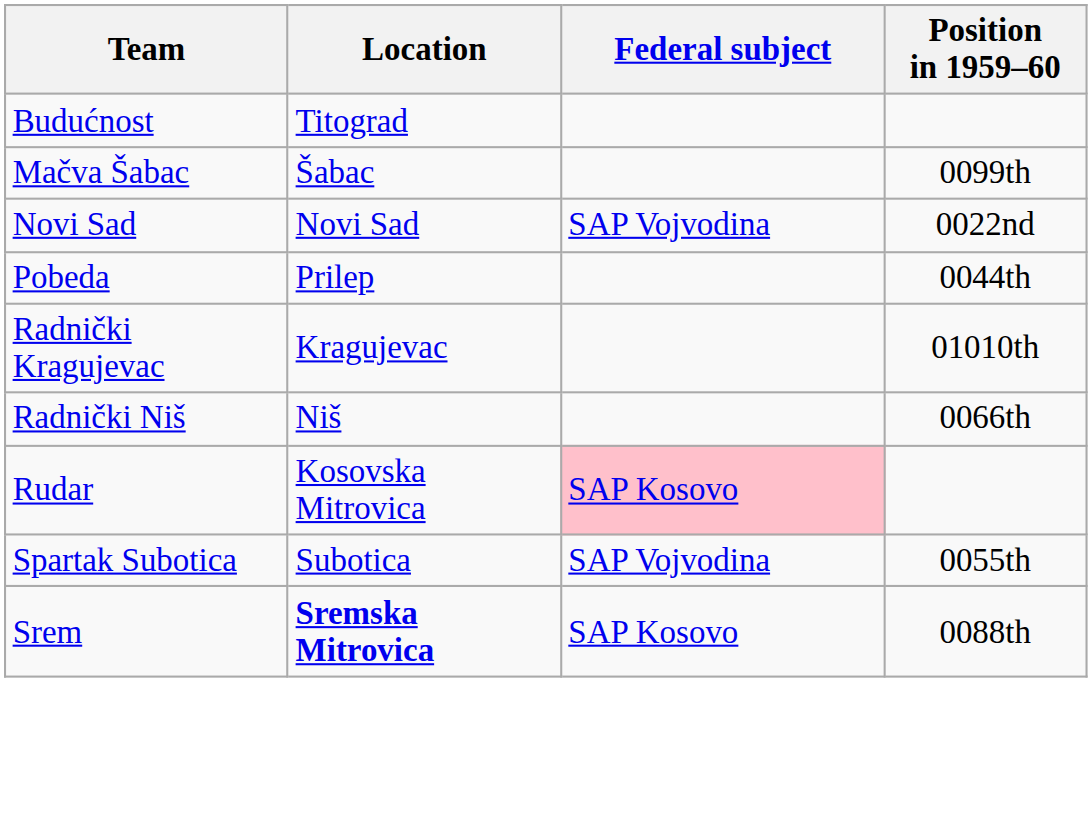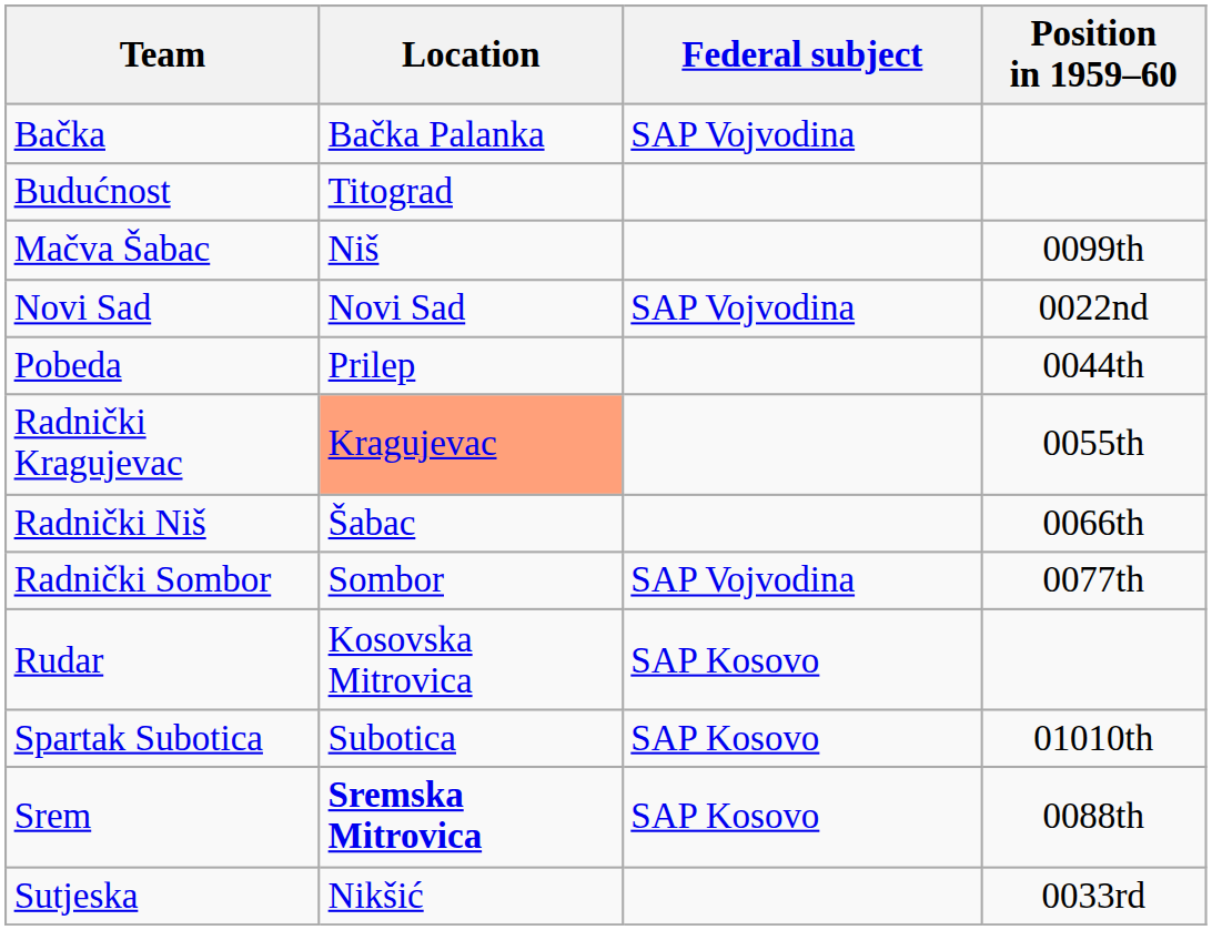 <table class="wikitable sortable" style="text-align: left;">
 <tr>
 <th width="130">Team</th>
 <th width="125">Location</th>
 <th width="150"><a href='#'>Federal subject</a></th>
 <th width="90">Position<br>in 1959–60</th>
+</tr>
+<tr>
+<td><a href='#'>Bačka</a></td>
+<td><a href='#'>Bačka Palanka</a></td>
+<td> <a href='#'>SAP Vojvodina</a></td>
+<td></td>
 </tr>
 <tr>
 <td><a href='#'>Budućnost</a></td>
 <td><a href='#'>Titograd</a></td>
 <td></td>
 <td></td>
 </tr>
 <tr>
 <td><a href='#'>Mačva Šabac</a></td>
-<td><a href='#'>Šabac</a></td>
+<td><a href='#'>Niš</a></td>
 <td></td>
 <td style="text-align:center;"><span>009</span>9th</td>
 </tr>
 <tr>
 <td><a href='#'>Novi Sad</a></td>
 <td><a href='#'>Novi Sad</a></td>
 <td> <a href='#'>SAP Vojvodina</a></td>
 <td style="text-align:center;"><span>002</span>2nd</td>
 </tr>
 <tr>
 <td><a href='#'>Pobeda</a></td>
 <td><a href='#'>Prilep</a></td>
 <td></td>
 <td style="text-align:center;"><span>004</span>4th</td>
 </tr>
 <tr>
 <td><a href='#'>Radnički Kragujevac</a></td>
-<td><a href='#'>Kragujevac</a></td>
+<td style="background: lightsalmon;"><a href='#'>Kragujevac</a></td>
 <td></td>
-<td style="text-align:center;"><span>010</span>10th</td>
+<td style="text-align:center;"><span>005</span>5th</td>
 </tr>
 <tr>
 <td><a href='#'>Radnički Niš</a></td>
-<td><a href='#'>Niš</a></td>
+<td><a href='#'>Šabac</a></td>
 <td></td>
 <td style="text-align:center;"><span>006</span>6th</td>
 </tr>
 <tr>
+<td><a href='#'>Radnički Sombor</a></td>
+<td><a href='#'>Sombor</a></td>
+<td> <a href='#'>SAP Vojvodina</a></td>
+<td style="text-align:center;"><span>007</span>7th</td>
+</tr>
+<tr>
 <td><a href='#'>Rudar</a></td>
 <td><a href='#'>Kosovska Mitrovica</a></td>
-<td style="background: pink;"> <a href='#'>SAP Kosovo</a></td>
+<td> <a href='#'>SAP Kosovo</a></td>
 <td></td>
 </tr>
 <tr>
 <td><a href='#'>Spartak Subotica</a></td>
 <td><a href='#'>Subotica</a></td>
-<td> <a href='#'>SAP Vojvodina</a></td>
-<td style="text-align:center;"><span>005</span>5th</td>
+<td> <a href='#'>SAP Kosovo</a></td>
+<td style="text-align:center;"><span>010</span>10th</td>
 </tr>
 <tr>
 <td><a href='#'>Srem</a></td>
 <td><strong><a href='#'>Sremska Mitrovica</a></strong></td>
 <td> <a href='#'>SAP Kosovo</a></td>
 <td style="text-align:center;"><span>008</span>8th</td>
 </tr>
+<tr>
+<td><a href='#'>Sutjeska</a></td>
+<td><a href='#'>Nikšić</a></td>
+<td></td>
+<td style="text-align:center;"><span>003</span>3rd</td>
+</tr>
 </table>
